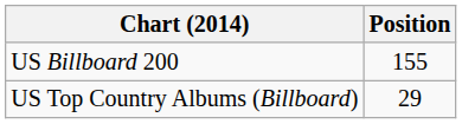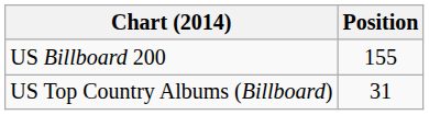 <table class="wikitable">
 <tr>
 <th>Chart (2014)</th>
 <th>Position</th>
 </tr>
 <tr>
 <td>US <em>Billboard</em> 200</td>
 <td style="text-align:center;">155</td>
 </tr>
 <tr>
 <td>US Top Country Albums (<em>Billboard</em>)</td>
-<td style="text-align:center;">29</td>
+<td style="text-align:center;">31</td>
 </tr>
 </table>
